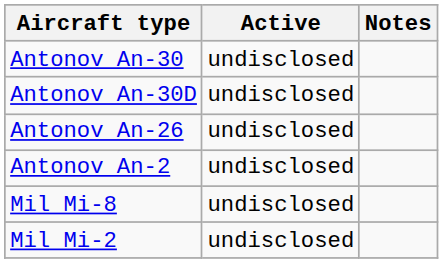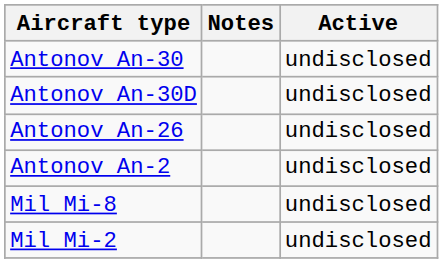 <table class="wikitable sortable">
 <tr>
 <th>Aircraft type</th>
+<th>Notes</th>
 <th>Active</th>
-<th>Notes</th>
 </tr>
 <tr>
 <td><a href='#'>Antonov An-30</a></td>
+<td></td>
 <td>undisclosed</td>
-<td></td>
 </tr>
 <tr>
 <td><a href='#'>Antonov An-30D</a></td>
+<td></td>
 <td>undisclosed</td>
-<td></td>
 </tr>
 <tr>
 <td><a href='#'>Antonov An-26</a></td>
+<td></td>
 <td>undisclosed</td>
-<td></td>
 </tr>
 <tr>
 <td><a href='#'>Antonov An-2</a></td>
+<td></td>
 <td>undisclosed</td>
-<td></td>
 </tr>
 <tr>
 <td><a href='#'>Mil Mi-8</a></td>
+<td></td>
 <td>undisclosed</td>
-<td></td>
 </tr>
 <tr>
 <td><a href='#'>Mil Mi-2</a></td>
+<td></td>
 <td>undisclosed</td>
-<td></td>
 </tr>
 </table>
